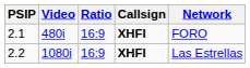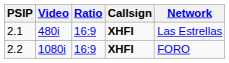 <table class="wikitable sortable">
 <tr>
 <th>PSIP</th>
 <th><a href='#'>Video</a></th>
 <th><a href='#'>Ratio</a></th>
 <th>Callsign</th>
 <th><a href='#'>Network</a></th>
 </tr>
 <tr>
 <td>2.1</td>
 <td><a href='#'>480i</a></td>
 <td><a href='#'>16:9</a></td>
 <td><strong>XHFI</strong></td>
-<td><a href='#'>FORO</a></td>
+<td><a href='#'>Las Estrellas</a></td>
 </tr>
 <tr>
 <td>2.2</td>
 <td><a href='#'>1080i</a></td>
 <td><a href='#'>16:9</a></td>
 <td><strong>XHFI</strong></td>
-<td><a href='#'>Las Estrellas</a></td>
+<td><a href='#'>FORO</a></td>
 </tr>
 </table>
